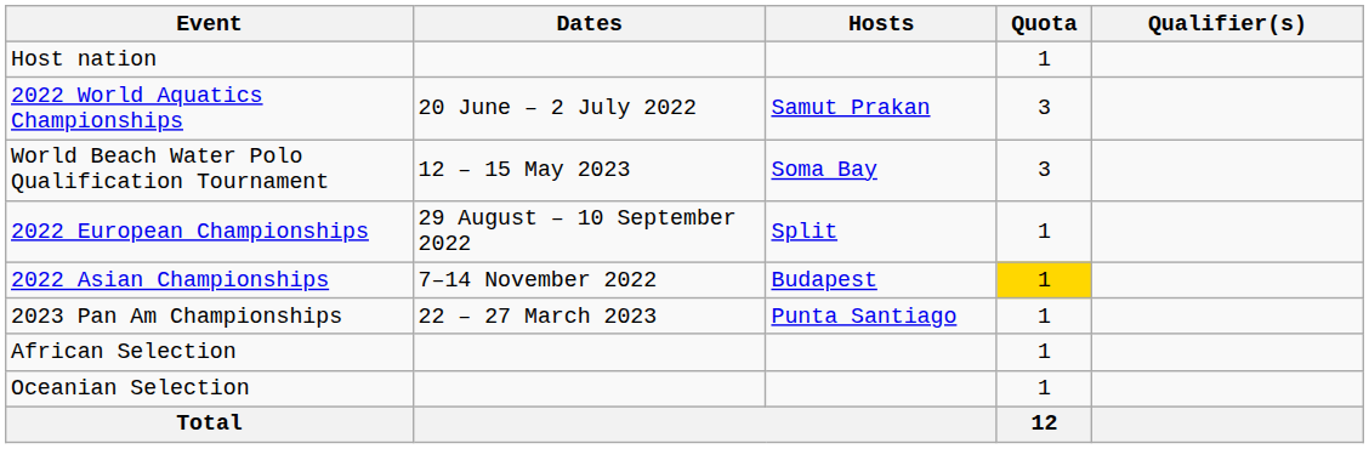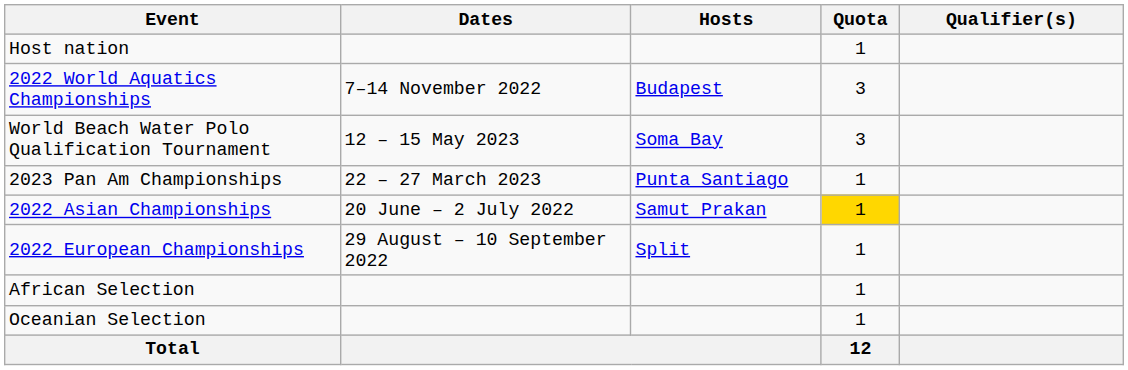 <table class="wikitable" style="width: 800px;">
 <tr>
 <th style="width: 30%;">Event</th>
 <th style-"width: 23%;">Dates</th>
 <th style="width: 17%;">Hosts</th>
 <th style="width: 7%;">Quota</th>
 <th style="width: 20%;">Qualifier(s)</th>
 </tr>
 <tr>
 <td>Host nation</td>
 <td></td>
 <td></td>
 <td align="center">1</td>
 <td></td>
 </tr>
 <tr>
 <td><a href='#'>2022 World Aquatics Championships</a></td>
-<td>20 June – 2 July 2022</td>
-<td> <a href='#'>Samut Prakan</a></td>
+<td>7–14 November 2022</td>
+<td> <a href='#'>Budapest</a></td>
 <td align="center">3</td>
 <td><br><br></td>
 </tr>
 <tr>
 <td>World Beach Water Polo Qualification Tournament</td>
 <td>12 – 15 May 2023</td>
 <td> <a href='#'>Soma Bay</a></td>
 <td align="center">3</td>
 <td><br><br></td>
 </tr>
 <tr>
-<td><a href='#'>2022 European Championships</a></td>
-<td>29 August – 10 September 2022</td>
-<td> <a href='#'>Split</a></td>
+<td>2023 Pan Am Championships</td>
+<td>22 – 27 March 2023</td>
+<td> <a href='#'>Punta Santiago</a></td>
 <td align="center">1</td>
 <td></td>
 </tr>
 <tr>
 <td><a href='#'>2022 Asian Championships</a></td>
-<td>7–14 November 2022</td>
-<td> <a href='#'>Budapest</a></td>
+<td>20 June – 2 July 2022</td>
+<td> <a href='#'>Samut Prakan</a></td>
 <td align="center" style="background: gold;">1</td>
 <td></td>
 </tr>
 <tr>
-<td>2023 Pan Am Championships</td>
-<td>22 – 27 March 2023</td>
-<td> <a href='#'>Punta Santiago</a></td>
+<td><a href='#'>2022 European Championships</a></td>
+<td>29 August – 10 September 2022</td>
+<td> <a href='#'>Split</a></td>
 <td align="center">1</td>
 <td></td>
 </tr>
 <tr>
 <td>African Selection</td>
 <td></td>
 <td></td>
 <td align="center">1</td>
 <td></td>
 </tr>
 <tr>
 <td>Oceanian Selection</td>
 <td></td>
 <td></td>
 <td align="center">1</td>
 <td></td>
 </tr>
 <tr>
 <th>Total</th>
 <th colspan="2"></th>
 <th>12</th>
 <th></th>
 </tr>
 </table>
